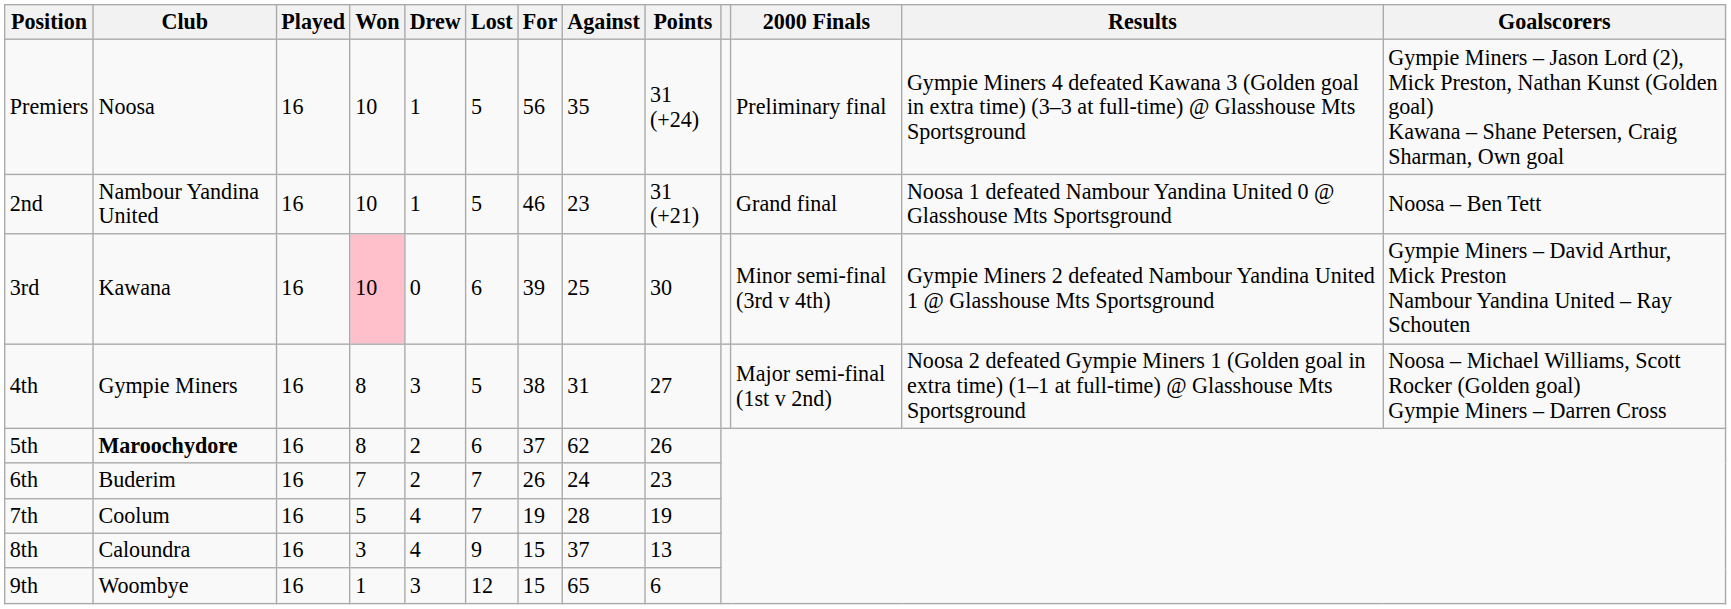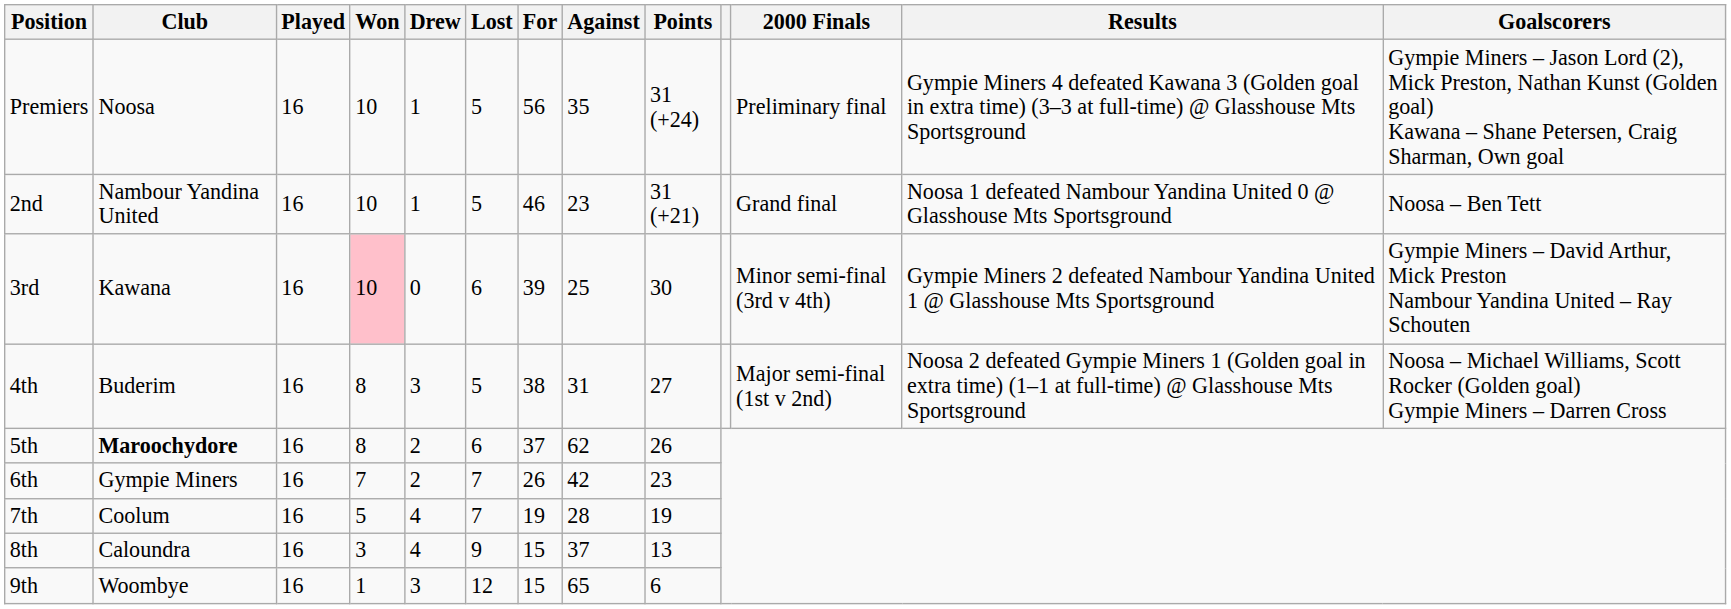 <table class="wikitable">
 <tr>
 <th>Position</th>
 <th>Club</th>
 <th>Played</th>
 <th>Won</th>
 <th>Drew</th>
 <th>Lost</th>
 <th>For</th>
 <th>Against</th>
 <th>Points</th>
 <th></th>
 <th>2000 Finals</th>
 <th>Results</th>
 <th>Goalscorers</th>
 </tr>
 <tr>
 <td>Premiers</td>
 <td>Noosa</td>
 <td>16</td>
 <td>10</td>
 <td>1</td>
 <td>5</td>
 <td>56</td>
 <td>35</td>
 <td>31 (+24)</td>
 <td></td>
 <td>Preliminary final</td>
 <td>Gympie Miners 4 defeated Kawana 3 (Golden goal in extra time) (3–3 at full-time) @ Glasshouse Mts Sportsground</td>
 <td>Gympie Miners – Jason Lord (2), Mick Preston, Nathan Kunst (Golden goal)<br>Kawana – Shane Petersen, Craig Sharman, Own goal</td>
 </tr>
 <tr>
 <td>2nd</td>
 <td>Nambour Yandina United</td>
 <td>16</td>
 <td>10</td>
 <td>1</td>
 <td>5</td>
 <td>46</td>
 <td>23</td>
 <td>31 (+21)</td>
 <td></td>
 <td>Grand final</td>
 <td>Noosa 1 defeated Nambour Yandina United 0 @ Glasshouse Mts Sportsground</td>
 <td>Noosa – Ben Tett</td>
 </tr>
 <tr>
 <td>3rd</td>
 <td>Kawana</td>
 <td>16</td>
 <td style="background: pink;">10</td>
 <td>0</td>
 <td>6</td>
 <td>39</td>
 <td>25</td>
 <td>30</td>
 <td></td>
 <td>Minor semi-final (3rd v 4th)</td>
 <td>Gympie Miners 2 defeated Nambour Yandina United 1 @ Glasshouse Mts Sportsground</td>
 <td>Gympie Miners – David Arthur, Mick Preston<br>Nambour Yandina United – Ray Schouten</td>
 </tr>
 <tr>
 <td>4th</td>
-<td>Gympie Miners</td>
+<td>Buderim</td>
 <td>16</td>
 <td>8</td>
 <td>3</td>
 <td>5</td>
 <td>38</td>
 <td>31</td>
 <td>27</td>
 <td></td>
 <td>Major semi-final (1st v 2nd)</td>
 <td>Noosa 2 defeated Gympie Miners 1 (Golden goal in extra time) (1–1 at full-time) @ Glasshouse Mts Sportsground</td>
 <td>Noosa – Michael Williams, Scott Rocker (Golden goal)<br>Gympie Miners – Darren Cross</td>
 </tr>
 <tr>
 <td>5th</td>
 <td><strong>Maroochydore</strong></td>
 <td>16</td>
 <td>8</td>
 <td>2</td>
 <td>6</td>
 <td>37</td>
 <td>62</td>
 <td>26</td>
 </tr>
 <tr>
 <td>6th</td>
-<td>Buderim</td>
+<td>Gympie Miners</td>
 <td>16</td>
 <td>7</td>
 <td>2</td>
 <td>7</td>
 <td>26</td>
-<td>24</td>
+<td>42</td>
 <td>23</td>
 </tr>
 <tr>
 <td>7th</td>
 <td>Coolum</td>
 <td>16</td>
 <td>5</td>
 <td>4</td>
 <td>7</td>
 <td>19</td>
 <td>28</td>
 <td>19</td>
 </tr>
 <tr>
 <td>8th</td>
 <td>Caloundra</td>
 <td>16</td>
 <td>3</td>
 <td>4</td>
 <td>9</td>
 <td>15</td>
 <td>37</td>
 <td>13</td>
 </tr>
 <tr>
 <td>9th</td>
 <td>Woombye</td>
 <td>16</td>
 <td>1</td>
 <td>3</td>
 <td>12</td>
 <td>15</td>
 <td>65</td>
 <td>6</td>
 </tr>
 </table>
